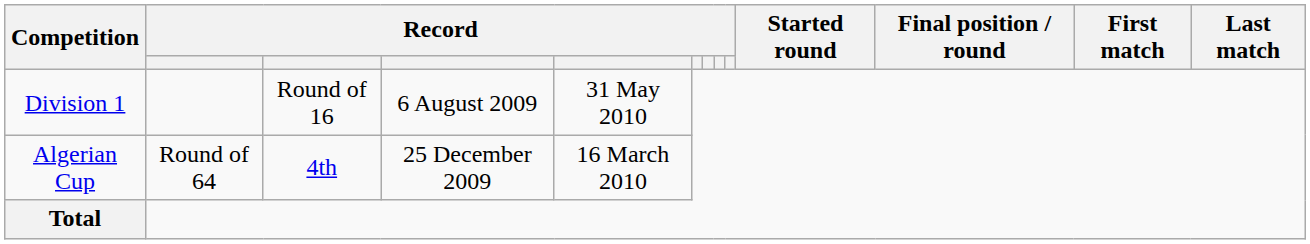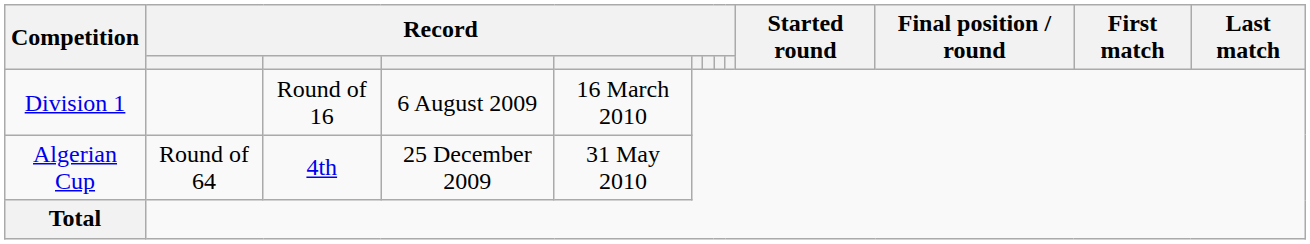 <table class="wikitable" style="text-align: center">
 <tr>
 <th rowspan=2>Competition</th>
 <th colspan=8>Record</th>
 <th rowspan=2>Started round</th>
 <th rowspan=2>Final position / round</th>
 <th rowspan=2>First match</th>
 <th rowspan=2>Last match</th>
 </tr>
 <tr>
 <th></th>
 <th></th>
 <th></th>
 <th></th>
 <th></th>
 <th></th>
 <th></th>
 <th></th>
 </tr>
 <tr>
 <td><a href='#'>Division 1</a><br></td>
 <td></td>
 <td>Round of 16</td>
 <td>6 August 2009</td>
-<td>31 May 2010</td>
+<td>16 March 2010</td>
 </tr>
 <tr>
 <td><a href='#'>Algerian Cup</a><br></td>
 <td>Round of 64</td>
 <td><a href='#'>4th</a></td>
 <td>25 December 2009</td>
-<td>16 March 2010</td>
+<td>31 May 2010</td>
 </tr>
 <tr>
 <th>Total<br></th>
 </tr>
 </table>
